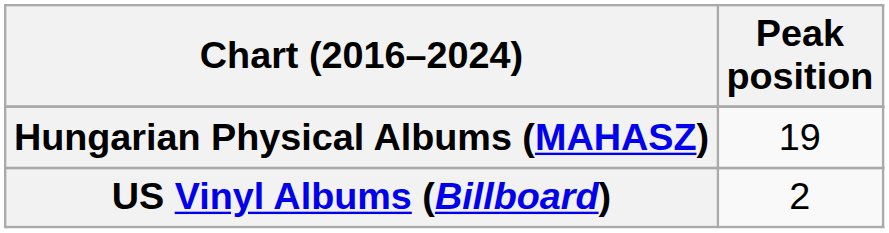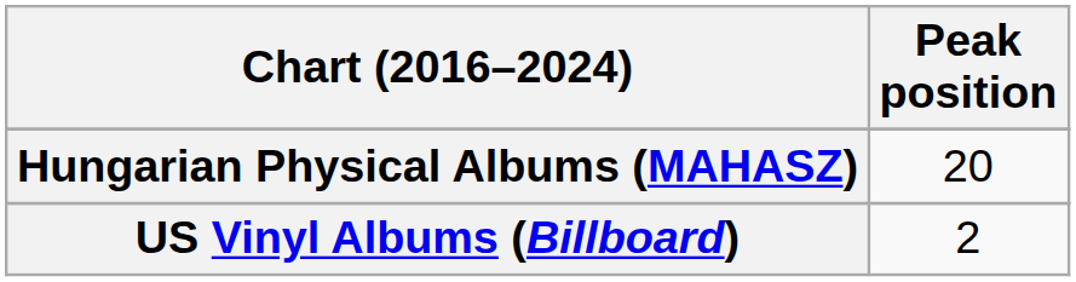 <table class="wikitable sortable plainrowheaders" style="text-align:center">
 <tr>
 <th scope="col">Chart (2016–2024)</th>
 <th scope="col">Peak<br> position</th>
 </tr>
 <tr>
 </tr>
 <tr>
 </tr>
 <tr>
 </tr>
 <tr>
 </tr>
 <tr>
 </tr>
 <tr>
 </tr>
 <tr>
 </tr>
 <tr>
 </tr>
 <tr>
 </tr>
 <tr>
 </tr>
 <tr>
 <th scope="row">Hungarian Physical Albums (<a href='#'>MAHASZ</a>)</th>
-<td>19</td>
+<td>20</td>
 </tr>
 <tr>
 </tr>
 <tr>
 </tr>
 <tr>
 </tr>
 <tr>
 </tr>
 <tr>
 </tr>
 <tr>
 </tr>
 <tr>
 </tr>
 <tr>
 </tr>
 <tr>
 </tr>
 <tr>
 </tr>
 <tr>
 </tr>
 <tr>
 </tr>
 <tr>
 <th scope="row">US <a href='#'>Vinyl Albums</a> (<a href='#'><em>Billboard</em></a>)</th>
 <td>2</td>
 </tr>
 </table>
